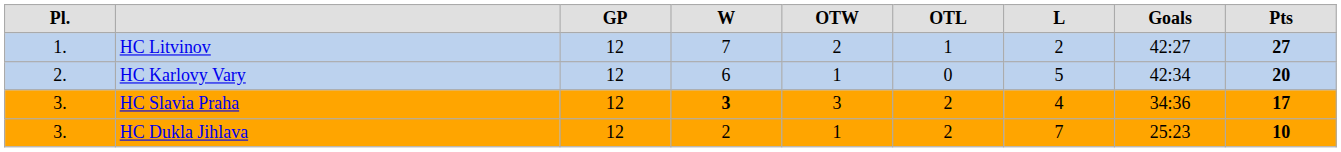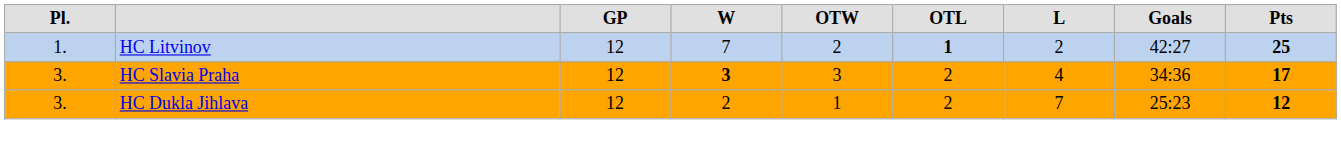 <table class="wikitable" style="width:60%; text-align: center">
 <tr style="font-weight:bold; background-color:#e0e0e0">
 <td width="5%">Pl.</td>
 <td width="20%"></td>
 <td width="5%">GP</td>
 <td width="5%">W</td>
 <td width="5%">OTW</td>
 <td width="5%">OTL</td>
 <td width="5%">L</td>
 <td width="5%">Goals</td>
 <td width="5%">Pts</td>
 </tr>
 <tr style="background-color:#BCD2EE">
 <td>1.</td>
 <td style="text-align: left"><a href='#'>HC Litvinov</a></td>
 <td>12</td>
 <td>7</td>
 <td>2</td>
-<td>1</td>
+<td><strong>1</strong></td>
 <td>2</td>
 <td>42:27</td>
-<td><strong>27</strong></td>
-</tr>
-<tr style="background-color:#BCD2EE">
-<td>2.</td>
-<td style="text-align: left"><a href='#'>HC Karlovy Vary</a></td>
-<td>12</td>
-<td>6</td>
-<td>1</td>
-<td>0</td>
-<td>5</td>
-<td>42:34</td>
-<td><strong>20</strong></td>
+<td><strong>25</strong></td>
 </tr>
 <tr style="background-color:orange">
 <td>3.</td>
 <td style="text-align: left"><a href='#'>HC Slavia Praha</a></td>
 <td>12</td>
 <td><strong>3</strong></td>
 <td>3</td>
 <td>2</td>
 <td>4</td>
 <td>34:36</td>
 <td><strong>17</strong></td>
 </tr>
 <tr style="background-color:orange">
 <td>3.</td>
 <td style="text-align: left"><a href='#'>HC Dukla Jihlava</a></td>
 <td>12</td>
 <td>2</td>
 <td>1</td>
 <td>2</td>
 <td>7</td>
 <td>25:23</td>
-<td><strong>10</strong></td>
+<td><strong>12</strong></td>
 </tr>
 </table>
